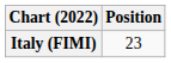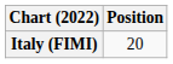 <table class="wikitable plainrowheaders" style="text-align:center;">
 <tr>
 <th>Chart (2022)</th>
 <th>Position</th>
 </tr>
 <tr>
 <th scope="row">Italy (FIMI)</th>
-<td>23</td>
+<td>20</td>
 </tr>
 </table>
